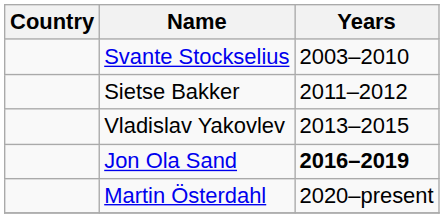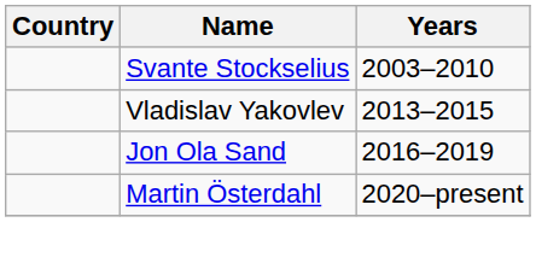 <table class="wikitable" style="margin: 1em auto 1em auto;">
 <tr>
 <th scope="col">Country</th>
 <th scope="col">Name</th>
 <th scope="col">Years</th>
 </tr>
 <tr>
 <td></td>
 <td><a href='#'>Svante Stockselius</a></td>
 <td>2003–2010</td>
 </tr>
 <tr>
 <td></td>
-<td>Sietse Bakker</td>
-<td>2011–2012</td>
-</tr>
-<tr>
-<td></td>
 <td>Vladislav Yakovlev</td>
 <td>2013–2015</td>
 </tr>
 <tr>
 <td></td>
 <td><a href='#'>Jon Ola Sand</a></td>
-<td><strong>2016–2019</strong></td>
+<td>2016–2019</td>
 </tr>
 <tr>
 <td></td>
 <td><a href='#'>Martin Österdahl</a></td>
 <td>2020–present</td>
 </tr>
 <tr>
 </tr>
 </table>
